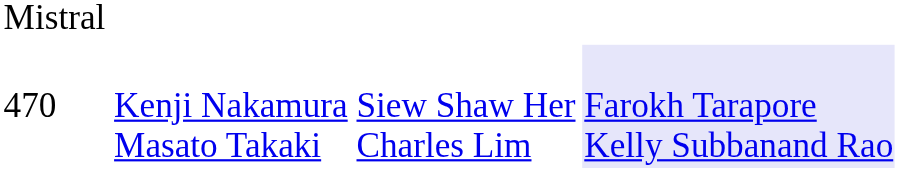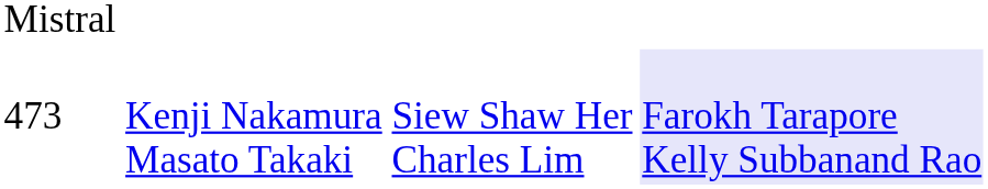 <table>
 <tr>
 <td>Mistral<br></td>
 <td></td>
 <td></td>
 <td></td>
 </tr>
 <tr>
-<td>470<br></td>
+<td>473<br></td>
 <td><br><a href='#'>Kenji Nakamura</a><br><a href='#'>Masato Takaki</a></td>
 <td><br><a href='#'>Siew Shaw Her</a><br><a href='#'>Charles Lim</a></td>
 <td style="background: lavender;"><br><a href='#'>Farokh Tarapore</a><br><a href='#'>Kelly Subbanand Rao</a></td>
 </tr>
 </table>
